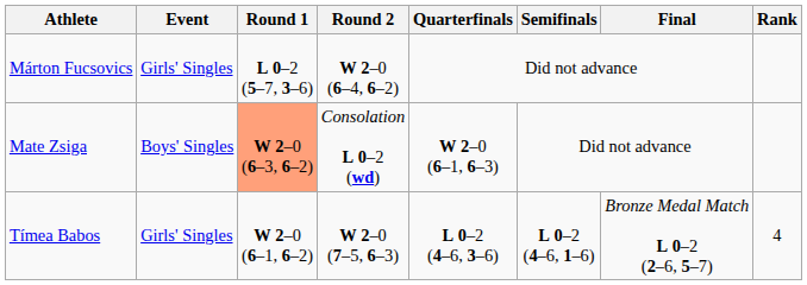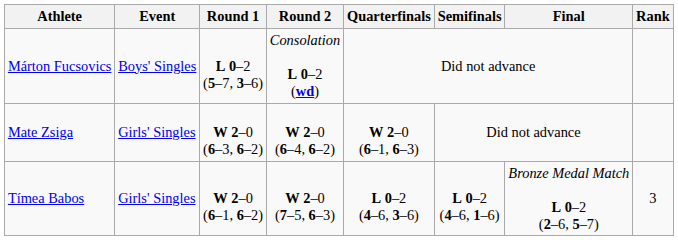 <table class=wikitable style="font-size:90%">
 <tr>
 <th>Athlete</th>
 <th>Event</th>
 <th>Round 1</th>
 <th>Round 2</th>
 <th>Quarterfinals</th>
 <th>Semifinals</th>
 <th>Final</th>
 <th>Rank</th>
 </tr>
 <tr>
 <td><a href='#'>Márton Fucsovics</a></td>
-<td><a href='#'>Girls' Singles</a></td>
+<td><a href='#'>Boys' Singles</a></td>
 <td align=center><br><strong>L</strong> <strong>0</strong>–2<br> (<strong>5</strong>–7, <strong>3</strong>–6)</td>
-<td align=center><br><strong>W</strong> <strong>2</strong>–0<br> (<strong>6</strong>–4, <strong>6</strong>–2)</td>
+<td align=center><em>Consolation</em><br><br><strong>L</strong> <strong>0</strong>–2<br> (<strong><a href='#'>wd</a></strong>)</td>
 <td colspan=3 align=center>Did not advance</td>
 <td align=center></td>
 </tr>
 <tr>
 <td><a href='#'>Mate Zsiga</a></td>
-<td><a href='#'>Boys' Singles</a></td>
-<td align=center style="background: lightsalmon;"><br><strong>W</strong> <strong>2</strong>–0<br> (<strong>6</strong>–3, <strong>6</strong>–2)</td>
-<td align=center><em>Consolation</em><br><br><strong>L</strong> <strong>0</strong>–2<br> (<strong><a href='#'>wd</a></strong>)</td>
+<td><a href='#'>Girls' Singles</a></td>
+<td align=center><br><strong>W</strong> <strong>2</strong>–0<br> (<strong>6</strong>–3, <strong>6</strong>–2)</td>
+<td align=center><br><strong>W</strong> <strong>2</strong>–0<br> (<strong>6</strong>–4, <strong>6</strong>–2)</td>
 <td align=center><br><strong>W</strong> <strong>2</strong>–0<br> (<strong>6</strong>–1, <strong>6</strong>–3)</td>
 <td colspan=2 align=center>Did not advance</td>
 <td align=center></td>
 </tr>
 <tr>
 <td><a href='#'>Tímea Babos</a></td>
 <td><a href='#'>Girls' Singles</a></td>
 <td align=center><br><strong>W</strong> <strong>2</strong>–0<br> (<strong>6</strong>–1, <strong>6</strong>–2)</td>
 <td align=center><br><strong>W</strong> <strong>2</strong>–0<br> (<strong>7</strong>–5, <strong>6</strong>–3)</td>
 <td align=center><br><strong>L</strong> <strong>0</strong>–2<br> (<strong>4</strong>–6, <strong>3</strong>–6)</td>
 <td align=center><br><strong>L</strong> <strong>0</strong>–2<br> (<strong>4</strong>–6, <strong>1</strong>–6)</td>
 <td align=center><em>Bronze Medal Match</em><br><br><strong>L</strong> <strong>0</strong>–2<br> (<strong>2</strong>–6, <strong>5</strong>–7)</td>
-<td align=center>4</td>
+<td align=center>3</td>
 </tr>
 </table>
